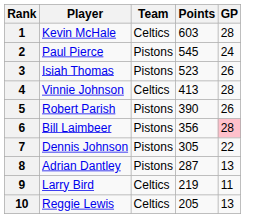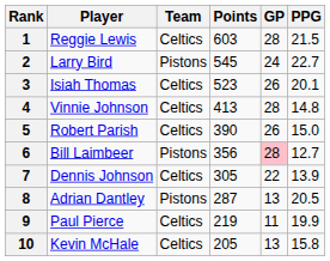 <table class="wikitable sortable">
 <tr>
 <th>Rank</th>
 <th>Player</th>
 <th>Team</th>
 <th>Points</th>
 <th>GP</th>
+<th>PPG</th>
 </tr>
 <tr>
 <th>1</th>
-<td><a href='#'>Kevin McHale</a></td>
+<td><a href='#'>Reggie Lewis</a></td>
 <td>Celtics</td>
 <td>603</td>
 <td>28</td>
+<td>21.5</td>
 </tr>
 <tr>
 <th>2</th>
-<td><a href='#'>Paul Pierce</a></td>
+<td><a href='#'>Larry Bird</a></td>
 <td>Pistons</td>
 <td>545</td>
 <td>24</td>
+<td>22.7</td>
 </tr>
 <tr>
 <th>3</th>
 <td><a href='#'>Isiah Thomas</a></td>
-<td>Pistons</td>
+<td>Celtics</td>
 <td>523</td>
 <td>26</td>
+<td>20.1</td>
 </tr>
 <tr>
 <th>4</th>
 <td><a href='#'>Vinnie Johnson</a></td>
 <td>Celtics</td>
 <td>413</td>
 <td>28</td>
+<td>14.8</td>
 </tr>
 <tr>
 <th>5</th>
 <td><a href='#'>Robert Parish</a></td>
-<td>Pistons</td>
+<td>Celtics</td>
 <td>390</td>
 <td>26</td>
+<td>15.0</td>
 </tr>
 <tr>
 <th>6</th>
 <td><a href='#'>Bill Laimbeer</a></td>
 <td>Pistons</td>
 <td>356</td>
 <td style="background: pink;">28</td>
+<td>12.7</td>
 </tr>
 <tr>
 <th>7</th>
 <td><a href='#'>Dennis Johnson</a></td>
-<td>Pistons</td>
+<td>Celtics</td>
 <td>305</td>
 <td>22</td>
+<td>13.9</td>
 </tr>
 <tr>
 <th>8</th>
 <td><a href='#'>Adrian Dantley</a></td>
 <td>Pistons</td>
 <td>287</td>
 <td>13</td>
+<td>20.5</td>
 </tr>
 <tr>
 <th>9</th>
-<td><a href='#'>Larry Bird</a></td>
+<td><a href='#'>Paul Pierce</a></td>
 <td>Celtics</td>
 <td>219</td>
 <td>11</td>
+<td>19.9</td>
 </tr>
 <tr>
 <th>10</th>
-<td><a href='#'>Reggie Lewis</a></td>
+<td><a href='#'>Kevin McHale</a></td>
 <td>Celtics</td>
 <td>205</td>
 <td>13</td>
+<td>15.8</td>
 </tr>
 </table>
